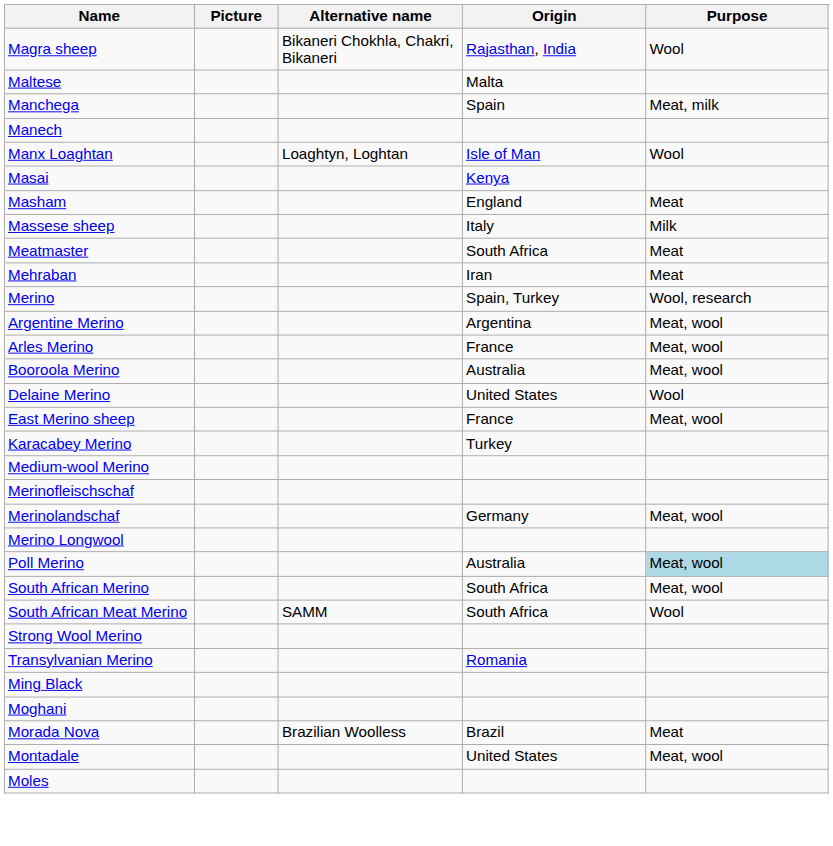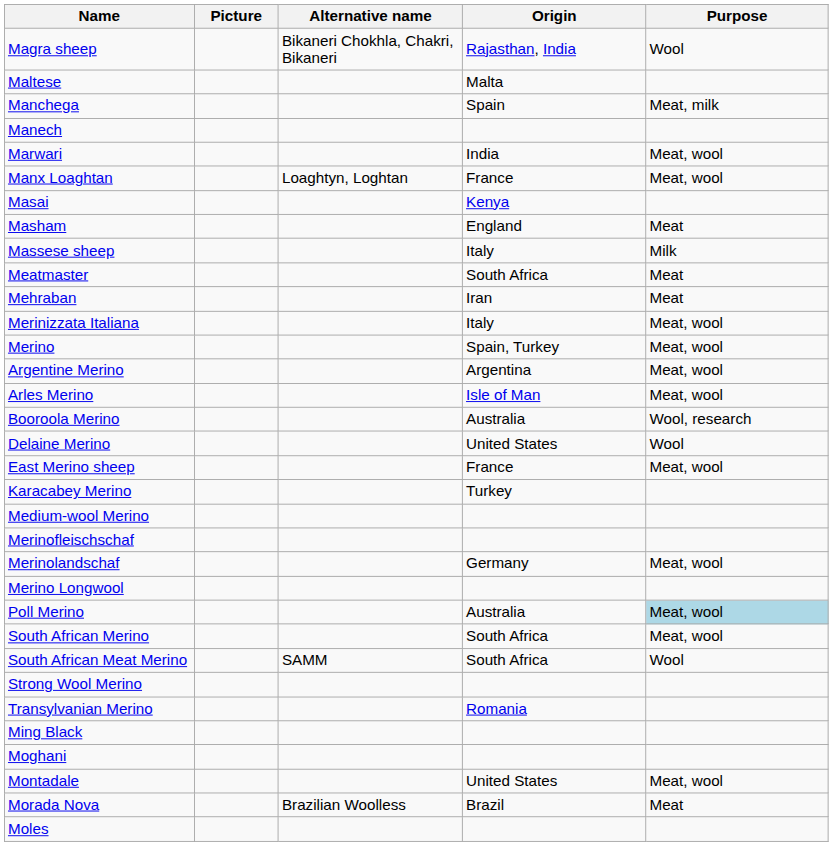 <table class="wikitable sortable">
 <tr>
 <th width="200">Name</th>
 <th width="85">Picture</th>
 <th width="200">Alternative name</th>
 <th width="200">Origin</th>
 <th width="200">Purpose</th>
 </tr>
 <tr>
 <td><a href='#'>Magra sheep</a></td>
 <td></td>
 <td>Bikaneri Chokhla, Chakri, Bikaneri</td>
 <td><a href='#'>Rajasthan</a>, <a href='#'>India</a></td>
 <td>Wool</td>
 </tr>
 <tr>
 <td><a href='#'>Maltese</a></td>
 <td></td>
 <td></td>
 <td>Malta</td>
 <td></td>
 </tr>
 <tr>
 <td><a href='#'>Manchega</a></td>
 <td></td>
 <td></td>
 <td>Spain</td>
 <td>Meat, milk</td>
 </tr>
 <tr>
 <td><a href='#'>Manech</a></td>
 <td></td>
 <td></td>
 <td></td>
 <td></td>
 </tr>
 <tr>
+<td><a href='#'>Marwari</a></td>
+<td></td>
+<td></td>
+<td>India</td>
+<td>Meat, wool</td>
+</tr>
+<tr>
 <td><a href='#'>Manx Loaghtan</a></td>
 <td></td>
 <td>Loaghtyn, Loghtan</td>
-<td><a href='#'>Isle of Man</a></td>
-<td>Wool</td>
+<td>France</td>
+<td>Meat, wool</td>
 </tr>
 <tr>
 <td><a href='#'>Masai</a></td>
 <td></td>
 <td></td>
 <td><a href='#'>Kenya</a></td>
 <td></td>
 </tr>
 <tr>
 <td><a href='#'>Masham</a></td>
 <td></td>
 <td></td>
 <td>England</td>
 <td>Meat</td>
 </tr>
 <tr>
 <td><a href='#'>Massese sheep</a></td>
 <td></td>
 <td></td>
 <td>Italy</td>
 <td>Milk</td>
 </tr>
 <tr>
 <td><a href='#'>Meatmaster</a></td>
 <td></td>
 <td></td>
 <td>South Africa</td>
 <td>Meat</td>
 </tr>
 <tr>
 <td><a href='#'>Mehraban</a></td>
 <td></td>
 <td></td>
 <td>Iran</td>
 <td>Meat</td>
 </tr>
 <tr>
+<td><a href='#'>Merinizzata Italiana</a></td>
+<td></td>
+<td></td>
+<td>Italy</td>
+<td>Meat, wool</td>
+</tr>
+<tr>
 <td><a href='#'>Merino</a></td>
 <td></td>
 <td></td>
 <td>Spain, Turkey</td>
-<td>Wool, research</td>
+<td>Meat, wool</td>
 </tr>
 <tr>
 <td><a href='#'>Argentine Merino</a></td>
 <td></td>
 <td></td>
 <td>Argentina</td>
 <td>Meat, wool</td>
 </tr>
 <tr>
 <td><a href='#'>Arles Merino</a></td>
 <td></td>
 <td></td>
-<td>France</td>
+<td><a href='#'>Isle of Man</a></td>
 <td>Meat, wool</td>
 </tr>
 <tr>
 <td><a href='#'>Booroola Merino</a></td>
 <td></td>
 <td></td>
 <td>Australia</td>
-<td>Meat, wool</td>
+<td>Wool, research</td>
 </tr>
 <tr>
 <td><a href='#'>Delaine Merino</a></td>
 <td></td>
 <td></td>
 <td>United States</td>
 <td>Wool</td>
 </tr>
 <tr>
 <td><a href='#'>East Merino sheep</a></td>
 <td></td>
 <td></td>
 <td>France</td>
 <td>Meat, wool</td>
 </tr>
 <tr>
 <td><a href='#'>Karacabey Merino</a></td>
 <td></td>
 <td></td>
 <td>Turkey</td>
 <td></td>
 </tr>
 <tr>
 <td><a href='#'>Medium-wool Merino</a></td>
 <td></td>
 <td></td>
 <td></td>
 <td></td>
 </tr>
 <tr>
 <td><a href='#'>Merinofleischschaf</a></td>
 <td></td>
 <td></td>
 <td></td>
 <td></td>
 </tr>
 <tr>
 <td><a href='#'>Merinolandschaf</a></td>
 <td></td>
 <td></td>
 <td>Germany</td>
 <td>Meat, wool</td>
 </tr>
 <tr>
 <td><a href='#'>Merino Longwool</a></td>
 <td></td>
 <td></td>
 <td></td>
 <td></td>
 </tr>
 <tr>
 <td><a href='#'>Poll Merino</a></td>
 <td></td>
 <td></td>
 <td>Australia</td>
 <td style="background: lightblue;">Meat, wool</td>
 </tr>
 <tr>
 <td><a href='#'>South African Merino</a></td>
 <td></td>
 <td></td>
 <td>South Africa</td>
 <td>Meat, wool</td>
 </tr>
 <tr>
 <td><a href='#'>South African Meat Merino</a></td>
 <td></td>
 <td>SAMM</td>
 <td>South Africa</td>
 <td>Wool</td>
 </tr>
 <tr>
 <td><a href='#'>Strong Wool Merino</a></td>
 <td></td>
 <td></td>
 <td></td>
 <td></td>
 </tr>
 <tr>
 <td><a href='#'>Transylvanian Merino</a></td>
 <td></td>
 <td></td>
 <td><a href='#'>Romania</a></td>
 <td></td>
 </tr>
 <tr>
 <td><a href='#'>Ming Black</a></td>
 <td></td>
 <td></td>
 <td></td>
 <td></td>
 </tr>
 <tr>
 <td><a href='#'>Moghani</a></td>
 <td></td>
 <td></td>
 <td></td>
 <td></td>
 </tr>
 <tr>
+<td><a href='#'>Montadale</a></td>
+<td></td>
+<td></td>
+<td>United States</td>
+<td>Meat, wool</td>
+</tr>
+<tr>
 <td><a href='#'>Morada Nova</a></td>
 <td></td>
 <td>Brazilian Woolless</td>
 <td>Brazil</td>
 <td>Meat</td>
-</tr>
-<tr>
-<td><a href='#'>Montadale</a></td>
-<td></td>
-<td></td>
-<td>United States</td>
-<td>Meat, wool</td>
 </tr>
 <tr>
 <td><a href='#'>Moles</a></td>
 <td></td>
 <td></td>
 <td></td>
 <td></td>
 </tr>
 </table>
